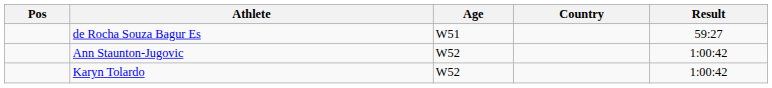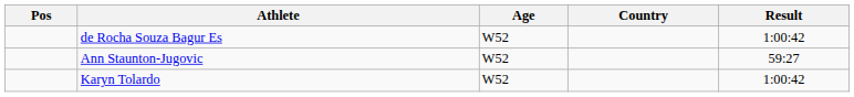 <table class="wikitable"  style="text-align:center; width:50%;">
 <tr>
 <th>Pos</th>
 <th>Athlete</th>
 <th>Age</th>
 <th>Country</th>
 <th>Result</th>
 </tr>
 <tr>
 <td align=center></td>
 <td align=left><a href='#'>de Rocha Souza Bagur Es</a></td>
-<td align=left>W51</td>
+<td align=left>W52</td>
 <td align=left></td>
-<td>59:27</td>
+<td>1:00:42</td>
 </tr>
 <tr>
 <td align=center></td>
 <td align=left><a href='#'>Ann Staunton-Jugovic</a></td>
 <td align=left>W52</td>
 <td align=left></td>
-<td>1:00:42</td>
+<td>59:27</td>
 </tr>
 <tr>
 <td align=center></td>
 <td align=left><a href='#'>Karyn Tolardo</a></td>
 <td align=left>W52</td>
 <td align=left></td>
 <td>1:00:42</td>
 </tr>
 </table>
